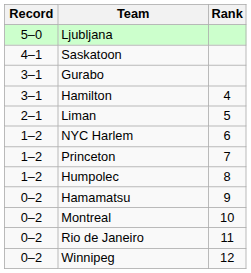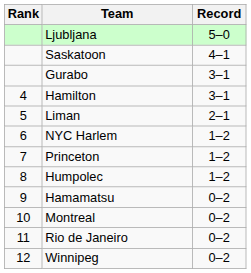 <table class="wikitable" style="text-align: center;">
 <tr>
+<th width=40>Rank</th>
+<th width=180>Team</th>
 <th width=60>Record</th>
-<th width=180>Team</th>
-<th width=40>Rank</th>
 </tr>
 <tr bgcolor="#ccffcc">
+<td></td>
+<td align="left"> Ljubljana</td>
 <td>5–0</td>
-<td align="left"> Ljubljana</td>
-<td></td>
 </tr>
 <tr>
+<td></td>
+<td align="left"> Saskatoon</td>
 <td>4–1</td>
-<td align="left"> Saskatoon</td>
-<td></td>
 </tr>
 <tr>
+<td></td>
+<td align="left"> Gurabo</td>
 <td>3–1</td>
-<td align="left"> Gurabo</td>
-<td></td>
 </tr>
 <tr>
+<td>4</td>
+<td align="left"> Hamilton</td>
 <td>3–1</td>
-<td align="left"> Hamilton</td>
-<td>4</td>
 </tr>
 <tr>
+<td>5</td>
+<td align="left"> Liman</td>
 <td>2–1</td>
-<td align="left"> Liman</td>
-<td>5</td>
 </tr>
 <tr>
+<td>6</td>
+<td align="left"> NYC Harlem</td>
 <td>1–2</td>
-<td align="left"> NYC Harlem</td>
-<td>6</td>
 </tr>
 <tr>
+<td>7</td>
+<td align="left"> Princeton</td>
 <td>1–2</td>
-<td align="left"> Princeton</td>
-<td>7</td>
 </tr>
 <tr>
+<td>8</td>
+<td align="left"> Humpolec</td>
 <td>1–2</td>
-<td align="left"> Humpolec</td>
-<td>8</td>
 </tr>
 <tr>
+<td>9</td>
+<td align="left"> Hamamatsu</td>
 <td>0–2</td>
-<td align="left"> Hamamatsu</td>
-<td>9</td>
 </tr>
 <tr>
+<td>10</td>
+<td align="left"> Montreal</td>
 <td>0–2</td>
-<td align="left"> Montreal</td>
-<td>10</td>
 </tr>
 <tr>
+<td>11</td>
+<td align="left"> Rio de Janeiro</td>
 <td>0–2</td>
-<td align="left"> Rio de Janeiro</td>
-<td>11</td>
 </tr>
 <tr>
+<td>12</td>
+<td align="left"> Winnipeg</td>
 <td>0–2</td>
-<td align="left"> Winnipeg</td>
-<td>12</td>
 </tr>
 </table>
